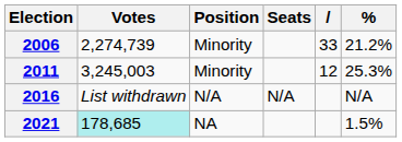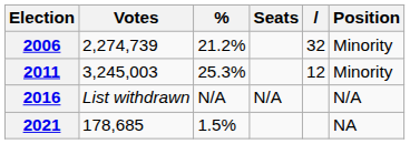 <table class="wikitable">
 <tr>
 <th>Election</th>
 <th><strong>Votes</strong></th>
-<th>Position</th>
+<th><strong>%</strong></th>
 <th><strong>Seats</strong></th>
 <th>/</th>
-<th><strong>%</strong></th>
+<th>Position</th>
 </tr>
 <tr>
 <th><a href='#'>2006</a></th>
 <td>2,274,739 </td>
+<td>21.2%</td>
+<td></td>
+<td> 32</td>
 <td>Minority</td>
-<td></td>
-<td> 33</td>
-<td>21.2%</td>
 </tr>
 <tr>
 <th><a href='#'>2011</a></th>
 <td>3,245,003 </td>
-<td>Minority</td>
+<td>25.3%</td>
 <td></td>
 <td> 12</td>
-<td>25.3%</td>
+<td>Minority</td>
 </tr>
 <tr>
 <th><a href='#'>2016</a></th>
 <td><em>List withdrawn</em></td>
 <td>N/A</td>
 <td>N/A</td>
 <td></td>
 <td>N/A</td>
 </tr>
 <tr>
 <th><a href='#'>2021</a></th>
-<td style="background: paleturquoise;">178,685</td>
-<td>NA</td>
+<td>178,685</td>
+<td>1.5%</td>
 <td></td>
 <td></td>
-<td>1.5%</td>
+<td>NA</td>
 </tr>
 </table>
